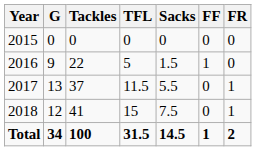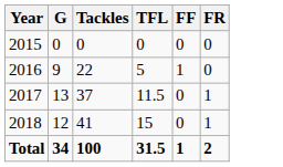 <table class="wikitable">
 <tr>
 <th>Year</th>
 <th>G</th>
 <th>Tackles</th>
 <th>TFL</th>
-<th>Sacks</th>
 <th>FF</th>
 <th>FR</th>
 </tr>
 <tr>
 <td>2015</td>
-<td>0</td>
 <td>0</td>
 <td>0</td>
 <td>0</td>
 <td>0</td>
 <td>0</td>
 </tr>
 <tr>
 <td>2016</td>
 <td>9</td>
 <td>22</td>
 <td>5</td>
-<td>1.5</td>
 <td>1</td>
 <td>0</td>
 </tr>
 <tr>
 <td>2017</td>
 <td>13</td>
 <td>37</td>
 <td>11.5</td>
-<td>5.5</td>
 <td>0</td>
 <td>1</td>
 </tr>
 <tr>
 <td>2018</td>
 <td>12</td>
 <td>41</td>
 <td>15</td>
-<td>7.5</td>
 <td>0</td>
 <td>1</td>
 </tr>
 <tr>
 <td><strong>Total</strong></td>
 <td><strong>34</strong></td>
 <td><strong>100</strong></td>
 <td><strong>31.5</strong></td>
-<td><strong>14.5</strong></td>
 <td><strong>1</strong></td>
 <td><strong>2</strong></td>
 </tr>
 </table>
